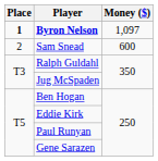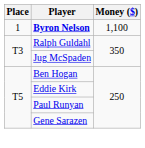 <table class=wikitable>
 <tr>
 <th>Place</th>
 <th>Player</th>
 <th>Money (<a href='#'>$</a>)</th>
 </tr>
 <tr>
-<td align=center><strong>1</strong></td>
+<td align=center>1</td>
 <td> <strong><a href='#'>Byron Nelson</a></strong></td>
-<td align=center>1,097</td>
-</tr>
-<tr>
-<td align=center>2</td>
-<td> <a href='#'>Sam Snead</a></td>
-<td align=center>600</td>
+<td align=center>1,100</td>
 </tr>
 <tr>
 <td align=center rowspan=2>T3</td>
 <td> <a href='#'>Ralph Guldahl</a></td>
 <td align=center rowspan=2>350</td>
 </tr>
 <tr>
 <td> <a href='#'>Jug McSpaden</a></td>
 </tr>
 <tr>
 <td align=center rowspan=4>T5</td>
 <td> <a href='#'>Ben Hogan</a></td>
 <td align=center rowspan=4>250</td>
 </tr>
 <tr>
 <td> <a href='#'>Eddie Kirk</a></td>
 </tr>
 <tr>
 <td> <a href='#'>Paul Runyan</a></td>
 </tr>
 <tr>
 <td> <a href='#'>Gene Sarazen</a></td>
 </tr>
 </table>
